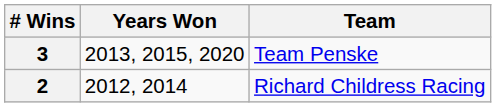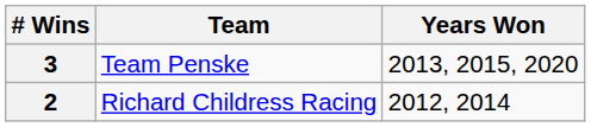 <table class="wikitable" style="font-size: 95%;">
 <tr>
 <th># Wins</th>
+<th>Team</th>
 <th>Years Won</th>
-<th>Team</th>
 </tr>
 <tr>
 <th>3</th>
+<td><a href='#'>Team Penske</a></td>
 <td>2013, 2015, 2020</td>
-<td><a href='#'>Team Penske</a></td>
 </tr>
 <tr>
 <th>2</th>
+<td><a href='#'>Richard Childress Racing</a></td>
 <td>2012, 2014</td>
-<td><a href='#'>Richard Childress Racing</a></td>
 </tr>
 </table>
